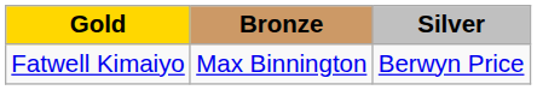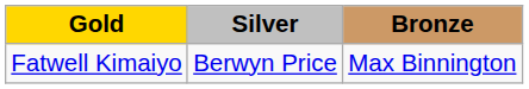 <table class="wikitable">
 <tr>
 <th scope=col style="background-color:gold;">Gold</th>
+<th scope=col style="background-color:silver;">Silver</th>
 <th scope=col style="background-color:#cc9966;">Bronze</th>
-<th scope=col style="background-color:silver;">Silver</th>
 </tr>
 <tr>
 <td><a href='#'>Fatwell Kimaiyo</a><br><em></em></td>
+<td><a href='#'>Berwyn Price</a><br><em></em></td>
 <td><a href='#'>Max Binnington</a><br><em></em></td>
-<td><a href='#'>Berwyn Price</a><br><em></em></td>
 </tr>
 </table>
